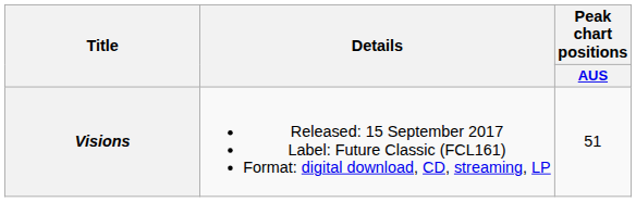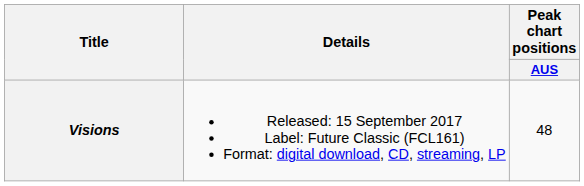 <table class="wikitable plainrowheaders" style="text-align:center;" border="1">
 <tr>
 <th scope="col" rowspan="2" style="width:12em;">Title</th>
 <th scope="col" rowspan="2" tyle="width:16em;">Details</th>
 <th scope="col" colspan="1">Peak chart positions</th>
 </tr>
 <tr>
 <th scope="col" style="width:3em;font-size:90%;"><a href='#'>AUS</a><br></th>
 </tr>
 <tr>
 <th scope="row"><em>Visions</em></th>
 <td><br><ul><li>Released: 15 September 2017</li><li>Label: Future Classic (FCL161)</li><li>Format: <a href='#'>digital download</a>, <a href='#'>CD</a>, <a href='#'>streaming</a>, <a href='#'>LP</a></li></ul></td>
-<td>51</td>
+<td>48</td>
 </tr>
 </table>
